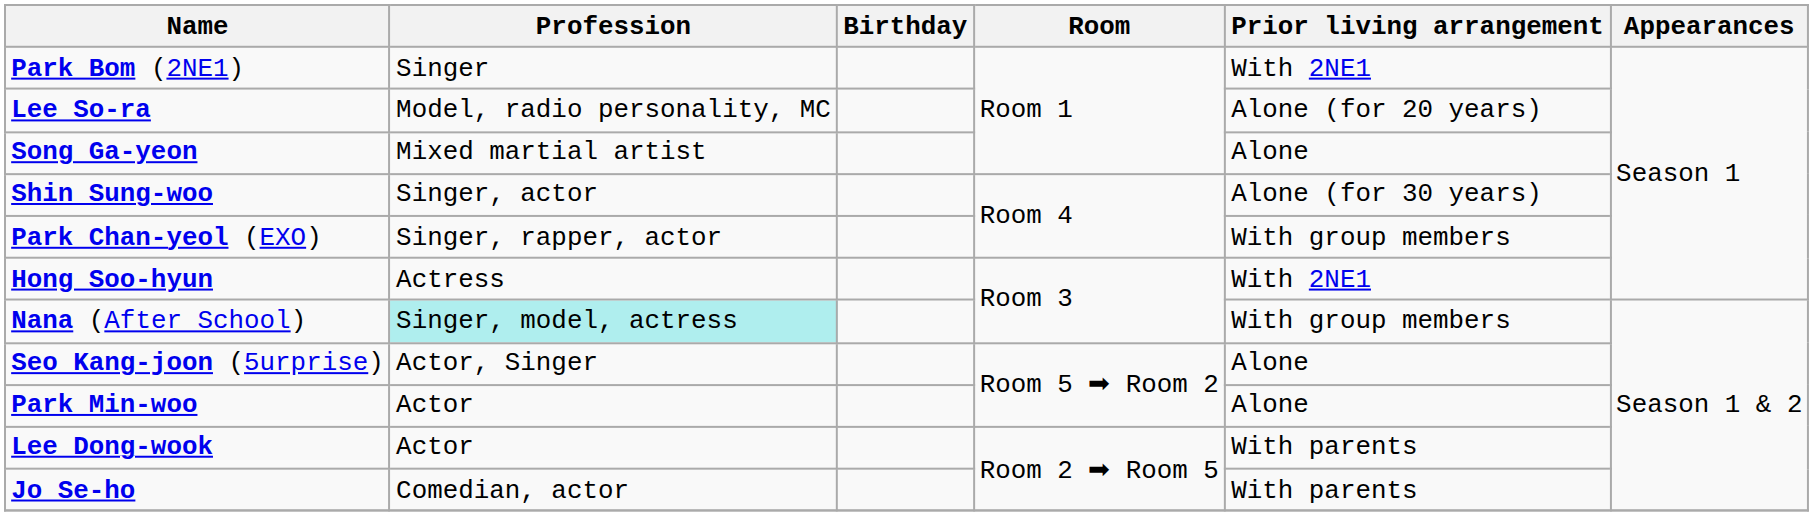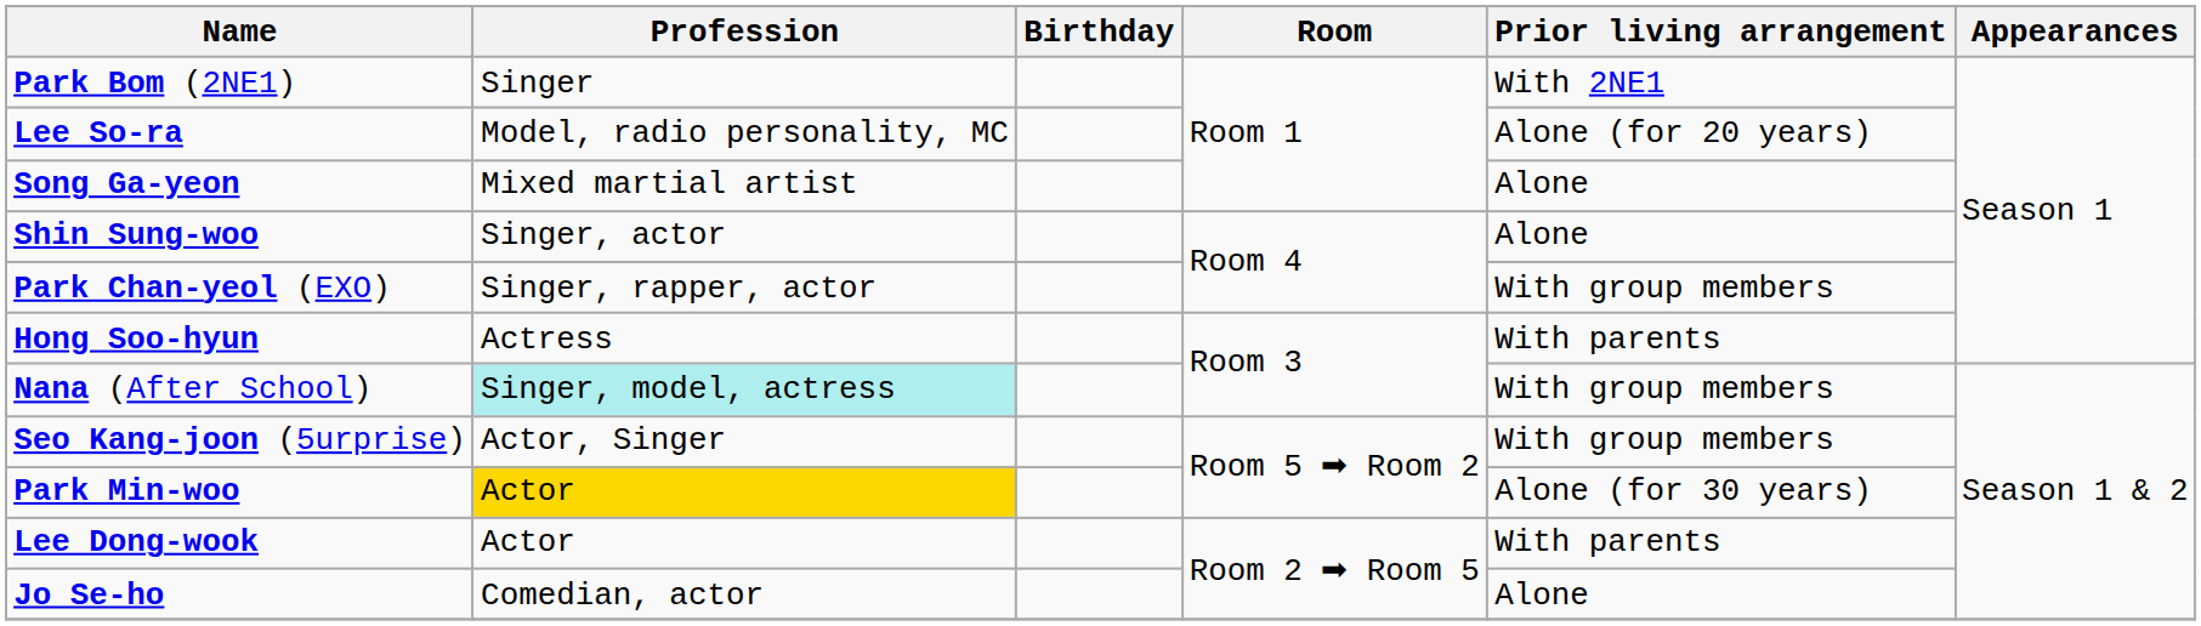 <table class="wikitable sortable ">
 <tr>
 <th>Name</th>
 <th>Profession</th>
 <th>Birthday</th>
 <th>Room</th>
 <th>Prior living arrangement</th>
 <th>Appearances</th>
 </tr>
 <tr>
 <td><strong><a href='#'>Park Bom</a></strong> (<a href='#'>2NE1</a>)</td>
 <td>Singer</td>
 <td></td>
 <td rowspan="3">Room 1</td>
 <td>With <a href='#'>2NE1</a></td>
 <td rowspan="6">Season 1</td>
 </tr>
 <tr>
 <td><strong><a href='#'>Lee So-ra</a></strong></td>
 <td>Model, radio personality, MC</td>
 <td></td>
 <td>Alone (for 20 years)</td>
 </tr>
 <tr>
 <td><strong><a href='#'>Song Ga-yeon</a></strong></td>
 <td>Mixed martial artist</td>
 <td></td>
 <td>Alone</td>
 </tr>
 <tr>
 <td><strong><a href='#'>Shin Sung-woo</a></strong></td>
 <td>Singer, actor</td>
 <td></td>
 <td rowspan="2">Room 4</td>
-<td>Alone (for 30 years)</td>
+<td>Alone</td>
 </tr>
 <tr>
 <td><strong><a href='#'>Park Chan-yeol</a></strong> (<a href='#'>EXO</a>)</td>
 <td>Singer, rapper, actor</td>
 <td></td>
 <td>With group members</td>
 </tr>
 <tr>
 <td><strong><a href='#'>Hong Soo-hyun</a></strong></td>
 <td>Actress</td>
 <td></td>
 <td rowspan="2">Room 3</td>
-<td>With <a href='#'>2NE1</a></td>
+<td>With parents</td>
 </tr>
 <tr>
 <td><strong><a href='#'>Nana</a></strong> (<a href='#'>After School</a>)</td>
 <td style="background: paleturquoise;">Singer, model, actress</td>
 <td></td>
 <td>With group members</td>
 <td rowspan="5">Season 1 & 2</td>
 </tr>
 <tr>
 <td><strong><a href='#'>Seo Kang-joon</a></strong> (<a href='#'>5urprise</a>)</td>
 <td>Actor, Singer</td>
 <td></td>
 <td rowspan="2">Room 5 ➡ Room 2</td>
-<td>Alone</td>
+<td>With group members</td>
 </tr>
 <tr>
 <td><strong><a href='#'>Park Min-woo</a></strong></td>
-<td>Actor</td>
+<td style="background: gold;">Actor</td>
 <td></td>
-<td>Alone</td>
+<td>Alone (for 30 years)</td>
 </tr>
 <tr>
 <td><strong><a href='#'>Lee Dong-wook</a></strong></td>
 <td>Actor</td>
 <td></td>
 <td rowspan="2">Room 2 ➡ Room 5</td>
 <td>With parents</td>
 </tr>
 <tr>
 <td><strong><a href='#'>Jo Se-ho</a></strong></td>
 <td>Comedian, actor</td>
 <td></td>
-<td>With parents</td>
+<td>Alone</td>
 </tr>
 <tr>
 </tr>
 </table>
